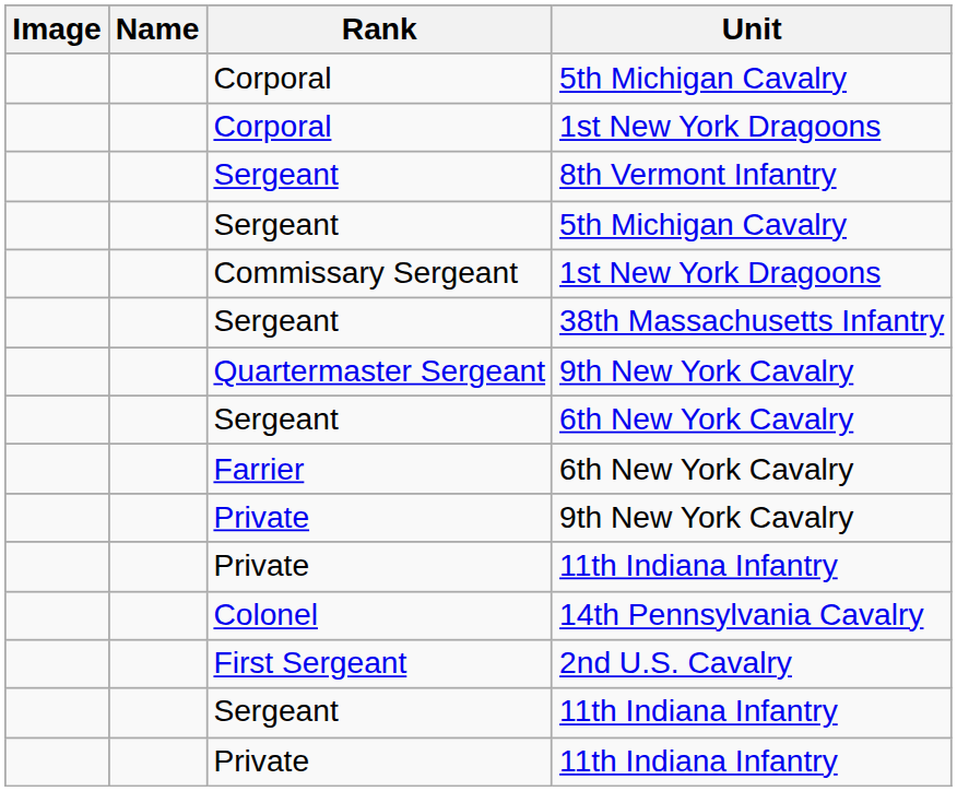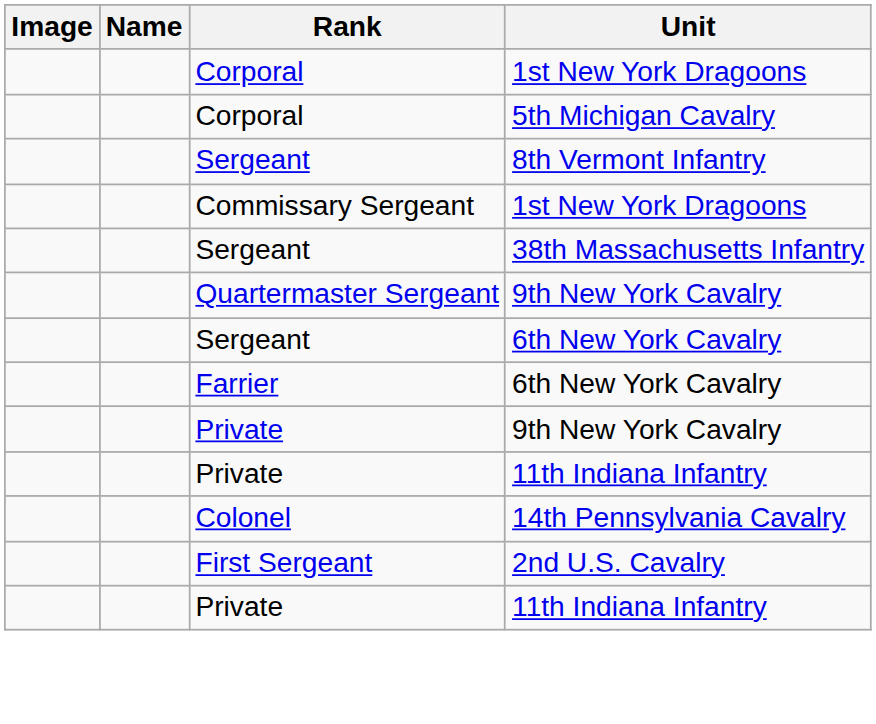 <table class="wikitable sortable">
 <tr>
 <th class="unsortable">Image</th>
 <th>Name</th>
 <th>Rank</th>
 <th>Unit</th>
 </tr>
 <tr>
 <td></td>
 <td></td>
+<td><a href='#'>Corporal</a></td>
+<td><a href='#'>1st New York Dragoons</a></td>
+</tr>
+<tr>
+<td></td>
+<td></td>
 <td>Corporal</td>
 <td><a href='#'>5th Michigan Cavalry</a></td>
 </tr>
 <tr>
 <td></td>
 <td></td>
-<td><a href='#'>Corporal</a></td>
-<td><a href='#'>1st New York Dragoons</a></td>
-</tr>
-<tr>
-<td></td>
-<td></td>
 <td><a href='#'>Sergeant</a></td>
 <td><a href='#'>8th Vermont Infantry</a></td>
-</tr>
-<tr>
-<td></td>
-<td></td>
-<td>Sergeant</td>
-<td><a href='#'>5th Michigan Cavalry</a></td>
 </tr>
 <tr>
 <td></td>
 <td></td>
 <td>Commissary Sergeant</td>
 <td><a href='#'>1st New York Dragoons</a></td>
 </tr>
 <tr>
 <td></td>
 <td></td>
 <td>Sergeant</td>
 <td><a href='#'>38th Massachusetts Infantry</a></td>
 </tr>
 <tr>
 <td></td>
 <td></td>
 <td><a href='#'>Quartermaster Sergeant</a></td>
 <td><a href='#'>9th New York Cavalry</a></td>
 </tr>
 <tr>
 <td></td>
 <td></td>
 <td>Sergeant</td>
 <td><a href='#'>6th New York Cavalry</a></td>
 </tr>
 <tr>
 <td></td>
 <td></td>
 <td><a href='#'>Farrier</a></td>
 <td>6th New York Cavalry</td>
 </tr>
 <tr>
 <td></td>
 <td></td>
 <td><a href='#'>Private</a></td>
 <td>9th New York Cavalry</td>
 </tr>
 <tr>
 <td></td>
 <td></td>
 <td>Private</td>
 <td><a href='#'>11th Indiana Infantry</a></td>
 </tr>
 <tr>
 <td></td>
 <td></td>
 <td><a href='#'>Colonel</a></td>
 <td><a href='#'>14th Pennsylvania Cavalry</a></td>
 </tr>
 <tr>
 <td></td>
 <td></td>
 <td><a href='#'>First Sergeant</a></td>
 <td><a href='#'>2nd U.S. Cavalry</a></td>
 </tr>
 <tr>
 <td></td>
 <td></td>
-<td>Sergeant</td>
-<td><a href='#'>11th Indiana Infantry</a></td>
-</tr>
-<tr>
-<td></td>
-<td></td>
 <td>Private</td>
 <td><a href='#'>11th Indiana Infantry</a></td>
 </tr>
 </table>
